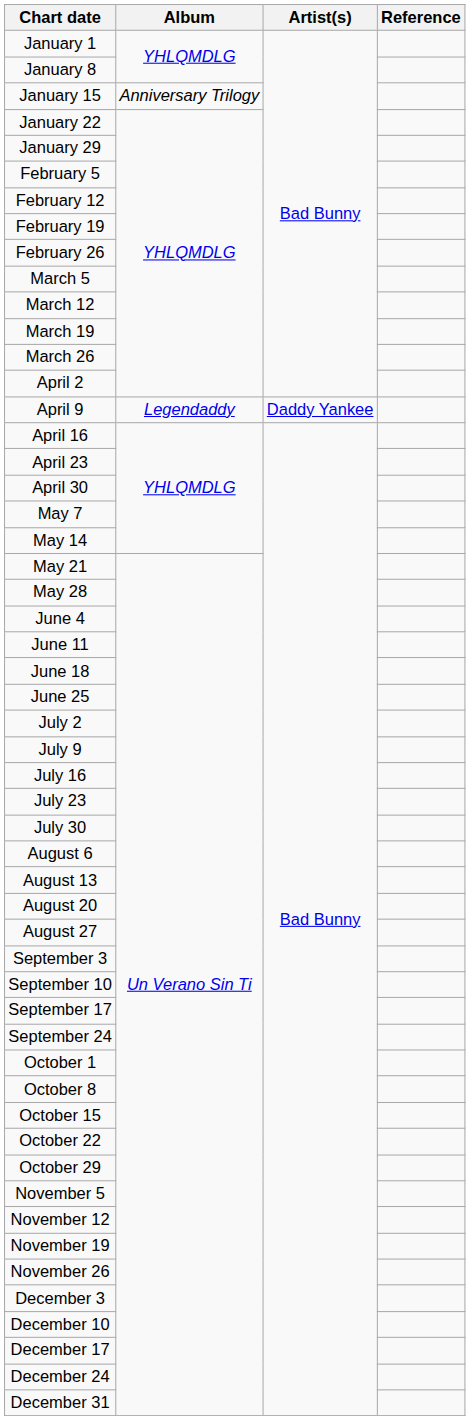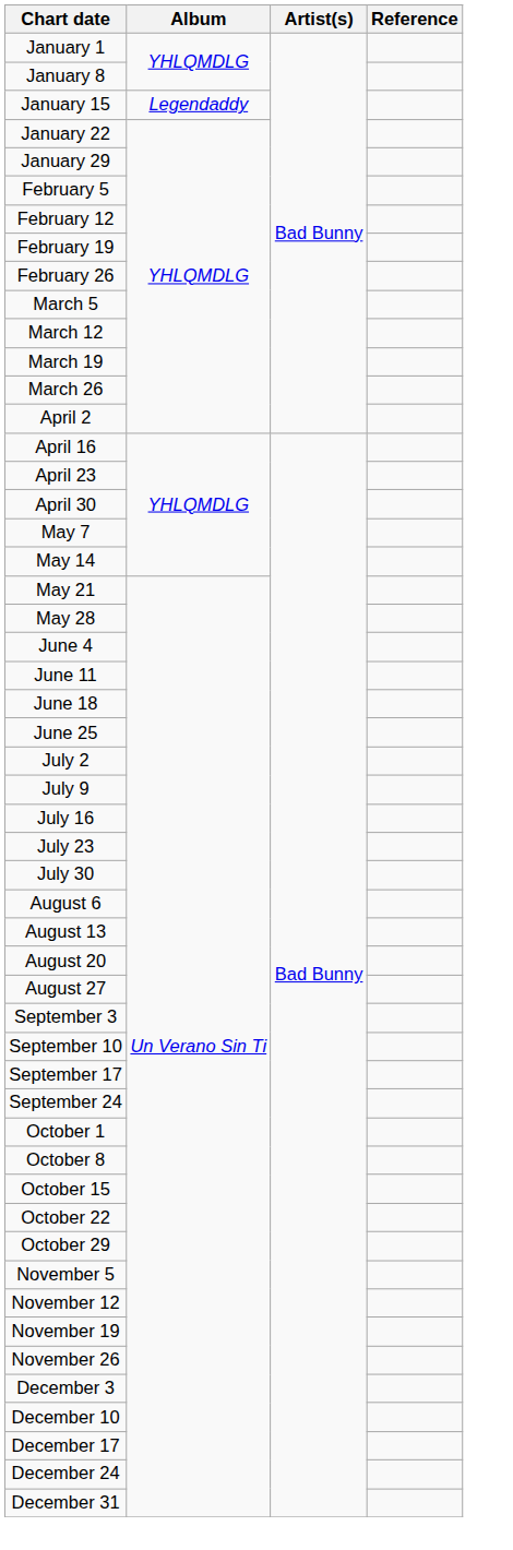 <table class="wikitable" border="1" style="text-align: center">
 <tr>
 <th>Chart date</th>
 <th>Album</th>
 <th>Artist(s)</th>
 <th class="unsortable">Reference</th>
 </tr>
 <tr>
 <td>January 1</td>
 <td rowspan="2"><em><a href='#'>YHLQMDLG</a></em></td>
 <td rowspan=14><a href='#'>Bad Bunny</a></td>
 <td></td>
 </tr>
 <tr>
 <td>January 8</td>
 <td></td>
 </tr>
 <tr>
 <td>January 15</td>
-<td><em>Anniversary Trilogy</em></td>
+<td><em><a href='#'>Legendaddy</a></em></td>
 <td></td>
 </tr>
 <tr>
 <td>January 22</td>
 <td rowspan="11"><em><a href='#'>YHLQMDLG</a></em></td>
 <td></td>
 </tr>
 <tr>
 <td>January 29</td>
 <td></td>
 </tr>
 <tr>
 <td>February 5</td>
 <td></td>
 </tr>
 <tr>
 <td>February 12</td>
 <td></td>
 </tr>
 <tr>
 <td>February 19</td>
 <td></td>
 </tr>
 <tr>
 <td>February 26</td>
 <td></td>
 </tr>
 <tr>
 <td>March 5</td>
 <td></td>
 </tr>
 <tr>
 <td>March 12</td>
 <td></td>
 </tr>
 <tr>
 <td>March 19</td>
 <td></td>
 </tr>
 <tr>
 <td>March 26</td>
 <td></td>
 </tr>
 <tr>
 <td>April 2</td>
-<td></td>
-</tr>
-<tr>
-<td>April 9</td>
-<td><em><a href='#'>Legendaddy</a></em></td>
-<td><a href='#'>Daddy Yankee</a></td>
 <td></td>
 </tr>
 <tr>
 <td>April 16</td>
 <td rowspan=5><em><a href='#'>YHLQMDLG</a></em></td>
 <td rowspan=38><a href='#'>Bad Bunny</a></td>
 <td></td>
 </tr>
 <tr>
 <td>April 23</td>
 <td></td>
 </tr>
 <tr>
 <td>April 30</td>
 <td></td>
 </tr>
 <tr>
 <td>May 7</td>
 <td></td>
 </tr>
 <tr>
 <td>May 14</td>
 <td></td>
 </tr>
 <tr>
 <td>May 21</td>
 <td rowspan=33><em><a href='#'>Un Verano Sin Ti </a></em></td>
 <td></td>
 </tr>
 <tr>
 <td>May 28</td>
 <td></td>
 </tr>
 <tr>
 <td>June 4</td>
 <td></td>
 </tr>
 <tr>
 <td>June 11</td>
 <td></td>
 </tr>
 <tr>
 <td>June 18</td>
 <td></td>
 </tr>
 <tr>
 <td>June 25</td>
 <td></td>
 </tr>
 <tr>
 <td>July 2</td>
 <td></td>
 </tr>
 <tr>
 <td>July 9</td>
 <td></td>
 </tr>
 <tr>
 <td>July 16</td>
 <td></td>
 </tr>
 <tr>
 <td>July 23</td>
 <td></td>
 </tr>
 <tr>
 <td>July 30</td>
 <td></td>
 </tr>
 <tr>
 <td>August 6</td>
 <td></td>
 </tr>
 <tr>
 <td>August 13</td>
 <td></td>
 </tr>
 <tr>
 <td>August 20</td>
 <td></td>
 </tr>
 <tr>
 <td>August 27</td>
 <td></td>
 </tr>
 <tr>
 <td>September 3</td>
 <td></td>
 </tr>
 <tr>
 <td>September 10</td>
 <td></td>
 </tr>
 <tr>
 <td>September 17</td>
 <td></td>
 </tr>
 <tr>
 <td>September 24</td>
 <td></td>
 </tr>
 <tr>
 <td>October 1</td>
 <td></td>
 </tr>
 <tr>
 <td>October 8</td>
 <td></td>
 </tr>
 <tr>
 <td>October 15</td>
 <td></td>
 </tr>
 <tr>
 <td>October 22</td>
 <td></td>
 </tr>
 <tr>
 <td>October 29</td>
 <td></td>
 </tr>
 <tr>
 <td>November 5</td>
 <td></td>
 </tr>
 <tr>
 <td>November 12</td>
 <td></td>
 </tr>
 <tr>
 <td>November 19</td>
 <td></td>
 </tr>
 <tr>
 <td>November 26</td>
 <td></td>
 </tr>
 <tr>
 <td>December 3</td>
 <td></td>
 </tr>
 <tr>
 <td>December 10</td>
 <td></td>
 </tr>
 <tr>
 <td>December 17</td>
 <td></td>
 </tr>
 <tr>
 <td>December 24</td>
 <td></td>
 </tr>
 <tr>
 <td>December 31</td>
 <td></td>
 </tr>
 </table>
